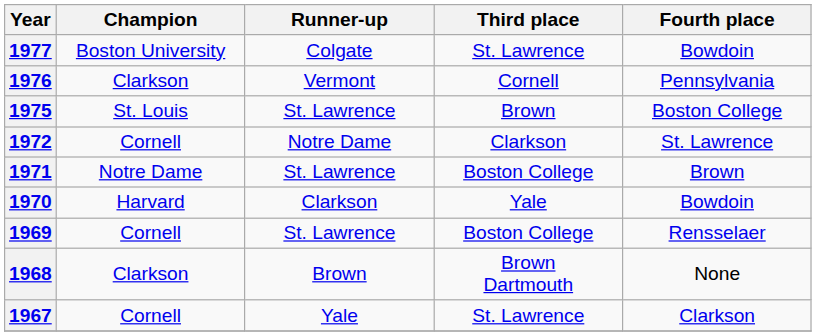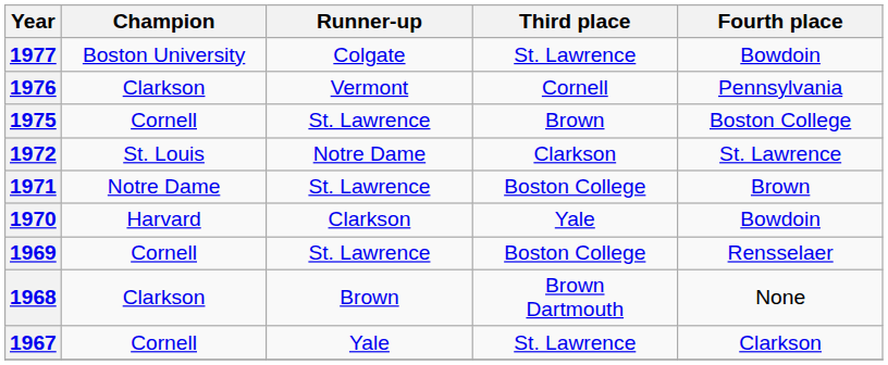 <table class="wikitable" style="text-align:center" cellpadding=2 cellspacing=2>
 <tr>
 <th>Year</th>
 <th scope="col" width="150">Champion</th>
 <th scope="col" width="150">Runner-up</th>
 <th scope="col" width="150">Third place</th>
 <th scope="col" width="150">Fourth place</th>
 </tr>
 <tr>
 <th><a href='#'>1977</a></th>
 <td><a href='#'>Boston University</a></td>
 <td><a href='#'>Colgate</a></td>
 <td><a href='#'>St. Lawrence</a></td>
 <td><a href='#'>Bowdoin</a></td>
 </tr>
 <tr>
 <th><a href='#'>1976</a></th>
 <td><a href='#'>Clarkson</a></td>
 <td><a href='#'>Vermont</a></td>
 <td><a href='#'>Cornell</a></td>
 <td><a href='#'>Pennsylvania</a></td>
 </tr>
 <tr>
 <th><a href='#'>1975</a></th>
-<td><a href='#'>St. Louis</a></td>
+<td><a href='#'>Cornell</a></td>
 <td><a href='#'>St. Lawrence</a></td>
 <td><a href='#'>Brown</a></td>
 <td><a href='#'>Boston College</a></td>
 </tr>
 <tr>
 <th><a href='#'>1972</a></th>
-<td><a href='#'>Cornell</a></td>
+<td><a href='#'>St. Louis</a></td>
 <td><a href='#'>Notre Dame</a></td>
 <td><a href='#'>Clarkson</a></td>
 <td><a href='#'>St. Lawrence</a></td>
 </tr>
 <tr>
 <th><a href='#'>1971</a></th>
 <td><a href='#'>Notre Dame</a></td>
 <td><a href='#'>St. Lawrence</a></td>
 <td><a href='#'>Boston College</a></td>
 <td><a href='#'>Brown</a></td>
 </tr>
 <tr>
 <th><a href='#'>1970</a></th>
 <td><a href='#'>Harvard</a></td>
 <td><a href='#'>Clarkson</a></td>
 <td><a href='#'>Yale</a></td>
 <td><a href='#'>Bowdoin</a></td>
 </tr>
 <tr>
 <th><a href='#'>1969</a></th>
 <td><a href='#'>Cornell</a></td>
 <td><a href='#'>St. Lawrence</a></td>
 <td><a href='#'>Boston College</a></td>
 <td><a href='#'>Rensselaer</a></td>
 </tr>
 <tr>
 <th><a href='#'>1968</a></th>
 <td><a href='#'>Clarkson</a></td>
 <td><a href='#'>Brown</a></td>
 <td><a href='#'>Brown</a><br><a href='#'>Dartmouth</a></td>
 <td>None</td>
 </tr>
 <tr>
 <th><a href='#'>1967</a></th>
 <td><a href='#'>Cornell</a></td>
 <td><a href='#'>Yale</a></td>
 <td><a href='#'>St. Lawrence</a></td>
 <td><a href='#'>Clarkson</a></td>
 </tr>
 <tr>
 </tr>
 </table>
